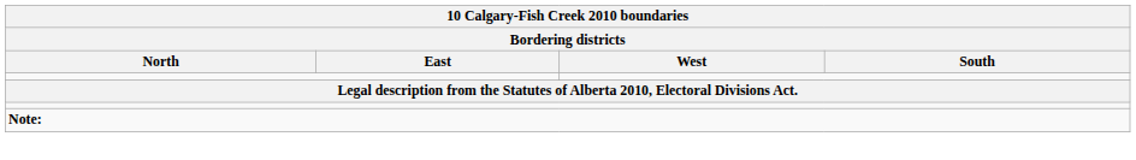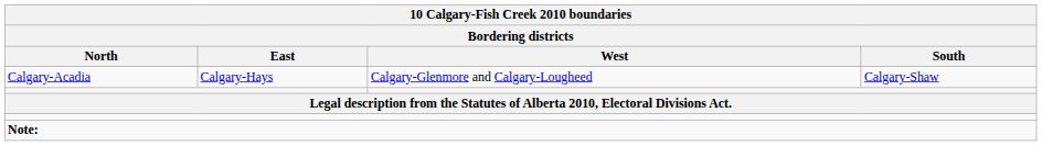 <table class="wikitable collapsible collapsed" style="width:100%;">
 <tr>
 <th colspan=4>10 Calgary-Fish Creek 2010 boundaries</th>
 </tr>
 <tr>
 <th colspan=4>Bordering districts</th>
 </tr>
 <tr>
 <th>North</th>
 <th>East</th>
 <th>West</th>
 <th>South</th>
+</tr>
+<tr>
+<td><a href='#'>Calgary-Acadia</a></td>
+<td><a href='#'>Calgary-Hays</a></td>
+<td><a href='#'>Calgary-Glenmore</a> and <a href='#'>Calgary-Lougheed</a></td>
+<td><a href='#'>Calgary-Shaw</a></td>
 </tr>
 <tr>
 <td colspan=2 align=center></td>
 <td colspan=2 align=center></td>
 </tr>
 <tr>
 <th colspan=4>Legal description from the Statutes of Alberta 2010, Electoral Divisions Act.</th>
 </tr>
 <tr>
 <td colspan=4></td>
 </tr>
 <tr>
 <td colspan=4><strong>Note:</strong></td>
 </tr>
 </table>
